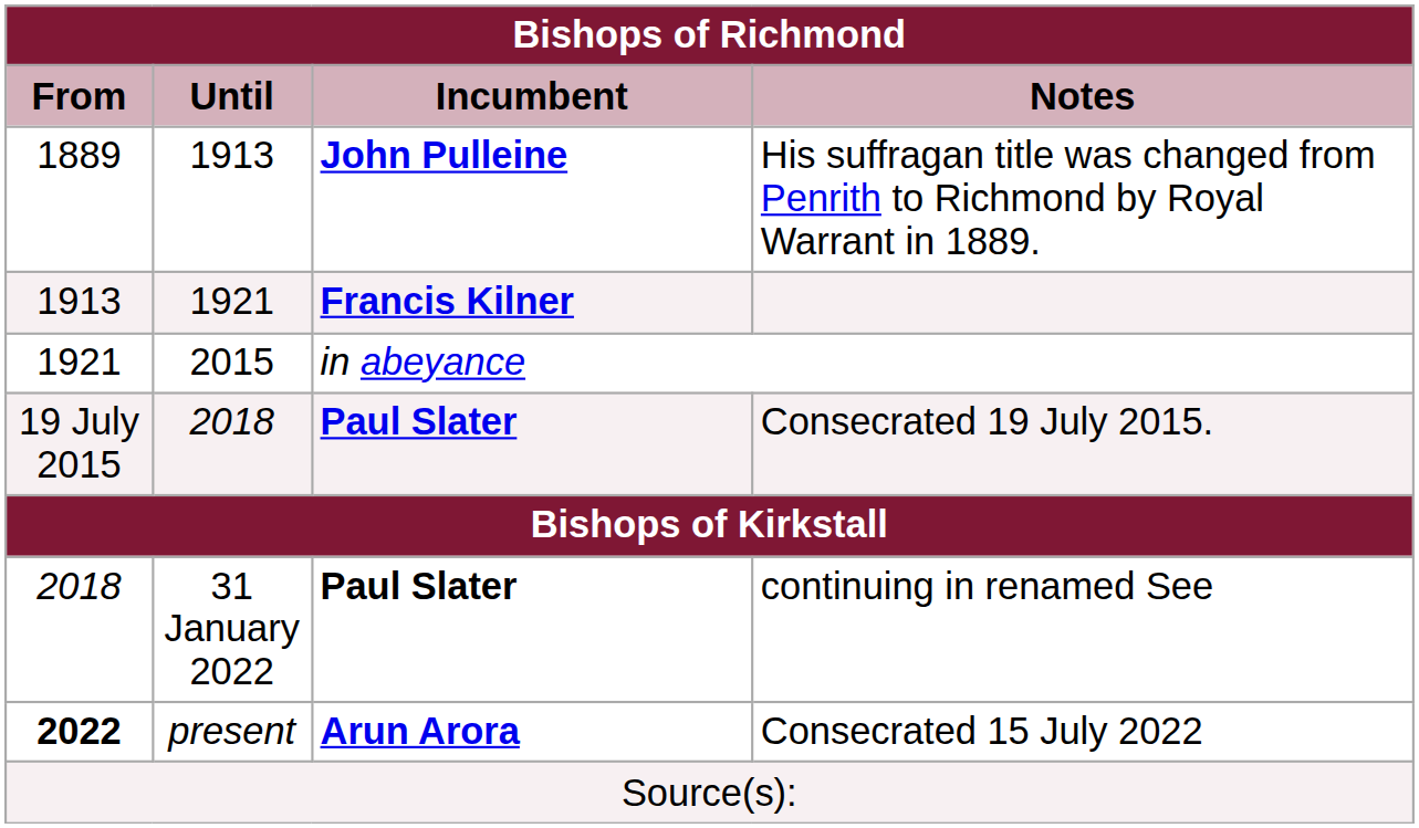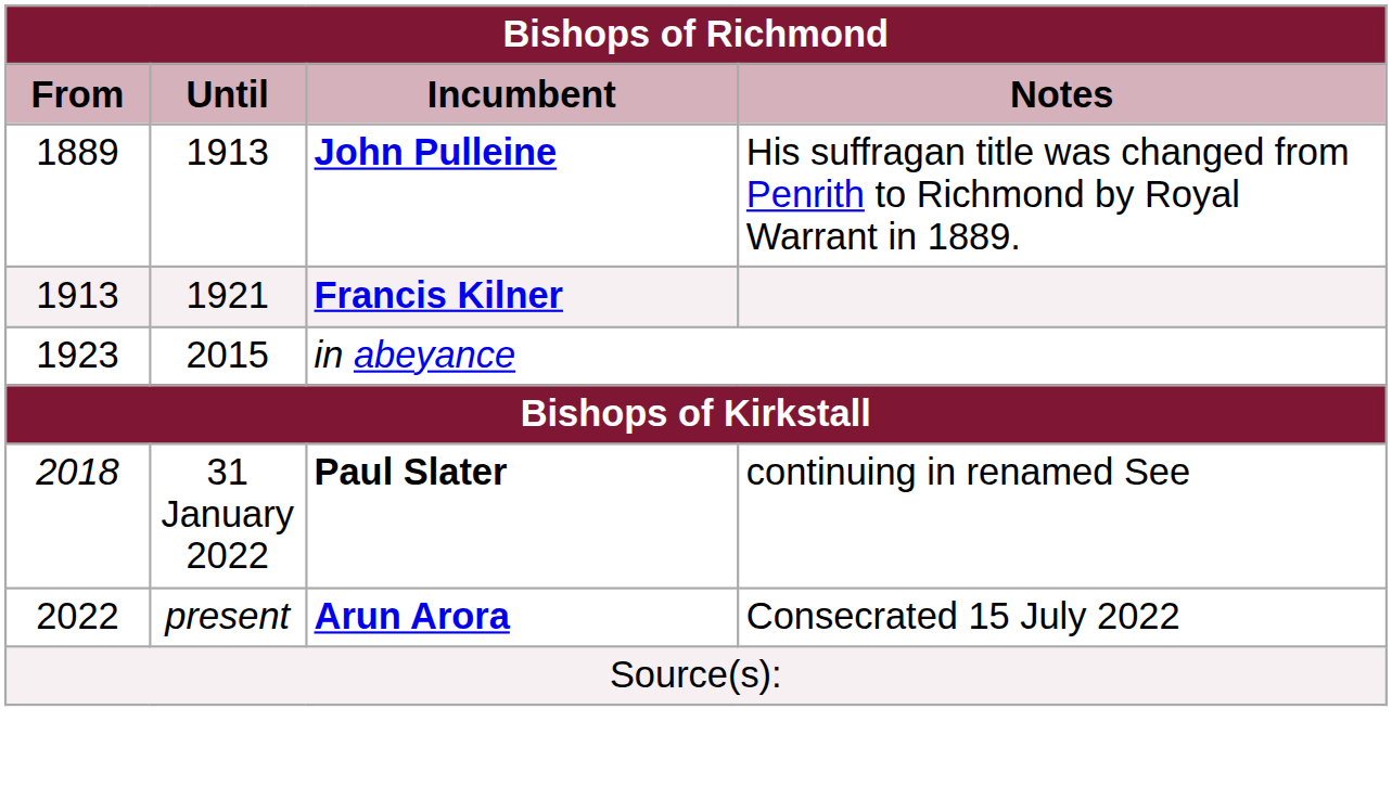 <table class="wikitable" style="width:95%;" border="1" cellpadding="2">
 <tr>
 <th colspan="4" style="background-color: #7F1734; color: white;">Bishops of Richmond</th>
 </tr>
 <tr valign=top>
 <th style="background-color:#D4B1BB" width="10%">From</th>
 <th style="background-color:#D4B1BB" width="10%">Until</th>
 <th style="background-color:#D4B1BB" width="30%">Incumbent</th>
 <th style="background-color:#D4B1BB" width="45%">Notes</th>
 </tr>
 <tr valign=top bgcolor="white">
 <td align="center">1889</td>
 <td align="center">1913</td>
 <td><strong><a href='#'>John Pulleine</a></strong> </td>
 <td>His suffragan title was changed from <a href='#'>Penrith</a> to Richmond by Royal Warrant in 1889.</td>
 </tr>
 <tr valign=top bgcolor="#F7F0F2">
 <td align="center">1913</td>
 <td align="center">1921</td>
 <td><strong><a href='#'>Francis Kilner</a></strong></td>
 <td></td>
 </tr>
 <tr valign=top bgcolor="white">
-<td align="center">1921</td>
+<td align="center">1923</td>
 <td align="center">2015</td>
 <td colspan="2"><em>in <a href='#'>abeyance</a></em></td>
-</tr>
-<tr valign=top bgcolor="#F7F0F2">
-<td align="center">19 July 2015</td>
-<td align="center"><em>2018</em></td>
-<td><strong><a href='#'>Paul Slater</a></strong></td>
-<td>Consecrated 19 July 2015.</td>
 </tr>
 <tr>
 <th colspan="4" style="background-color: #7F1734; color: white;">Bishops of Kirkstall</th>
 </tr>
 <tr valign=top bgcolor="white">
 <td align="center"><em>2018</em></td>
 <td align="center">31 January 2022</td>
 <td><strong>Paul Slater</strong></td>
 <td>continuing in renamed See</td>
 </tr>
 <tr valign=top bgcolor="white">
-<td align="center"><strong>2022</strong></td>
+<td align="center">2022</td>
 <td align="center"><em>present</em></td>
 <td><strong><a href='#'>Arun Arora</a></strong></td>
 <td>Consecrated 15 July 2022</td>
 </tr>
 <tr valign=top bgcolor="#F7F0F2">
 <td align="center" colspan="4">Source(s):</td>
 </tr>
 </table>
